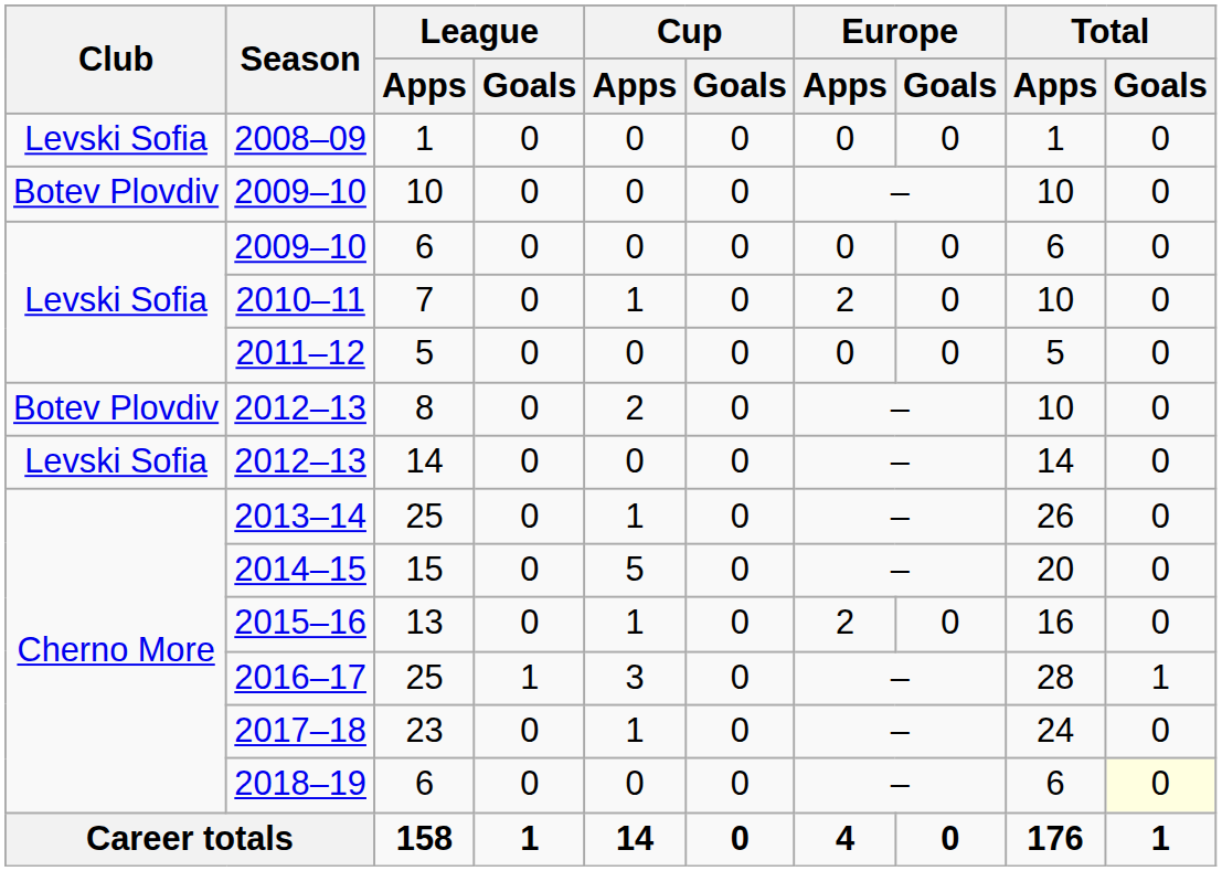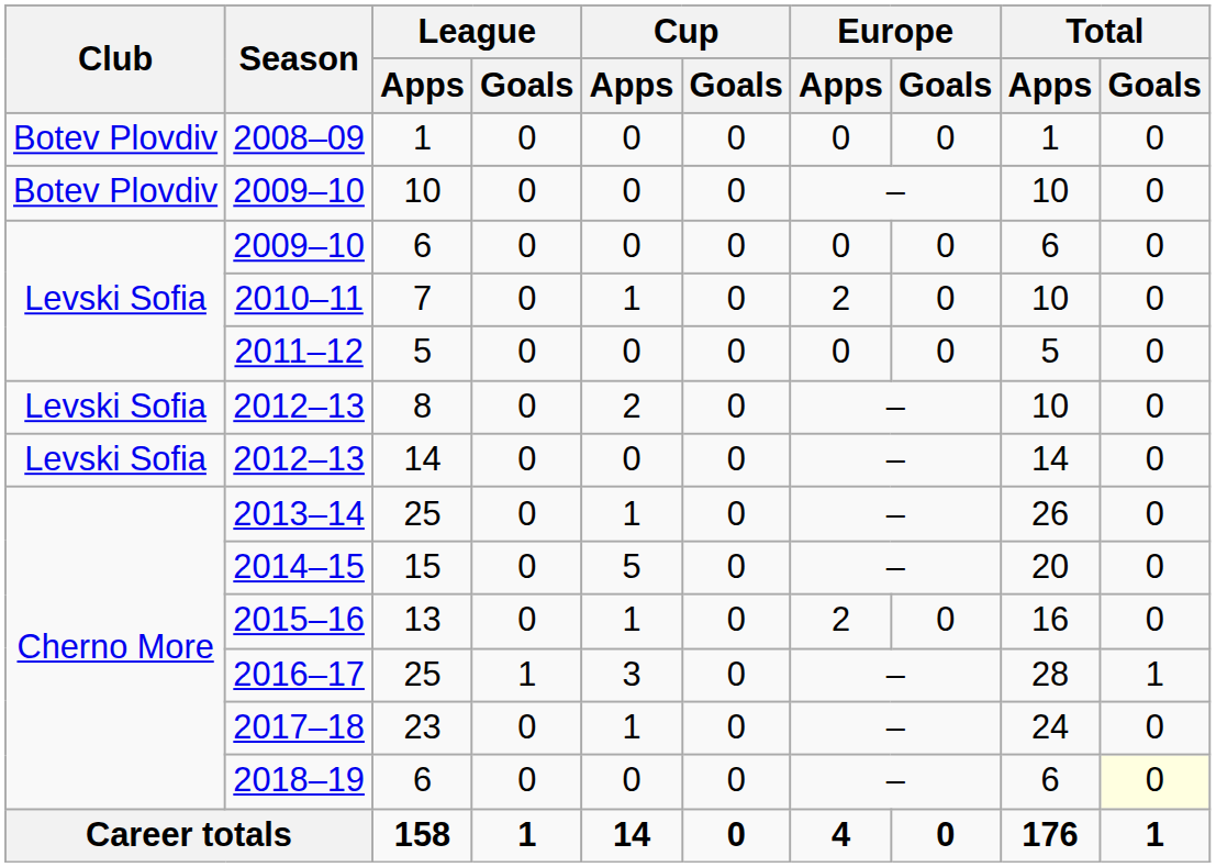 <table class="wikitable" style="text-align: center;">
 <tr>
 <th rowspan="2">Club</th>
 <th rowspan="2">Season</th>
 <th colspan="2">League</th>
 <th colspan="2">Cup</th>
 <th colspan="2">Europe</th>
 <th colspan="2">Total</th>
 </tr>
 <tr>
 <th>Apps</th>
 <th>Goals</th>
 <th>Apps</th>
 <th>Goals</th>
 <th>Apps</th>
 <th>Goals</th>
 <th>Apps</th>
 <th>Goals</th>
 </tr>
 <tr>
-<td rowspan="1" valign="center"><a href='#'>Levski Sofia</a></td>
+<td rowspan="1" valign="center"><a href='#'>Botev Plovdiv</a></td>
 <td><a href='#'>2008–09</a></td>
 <td>1</td>
 <td>0</td>
 <td>0</td>
 <td>0</td>
 <td>0</td>
 <td>0</td>
 <td>1</td>
 <td>0</td>
 </tr>
 <tr>
 <td rowspan="1" valign="center"><a href='#'>Botev Plovdiv</a></td>
 <td><a href='#'>2009–10</a></td>
 <td>10</td>
 <td>0</td>
 <td>0</td>
 <td>0</td>
 <td colspan="2">–</td>
 <td>10</td>
 <td>0</td>
 </tr>
 <tr>
 <td rowspan="3" valign="center"><a href='#'>Levski Sofia</a></td>
 <td><a href='#'>2009–10</a></td>
 <td>6</td>
 <td>0</td>
 <td>0</td>
 <td>0</td>
 <td>0</td>
 <td>0</td>
 <td>6</td>
 <td>0</td>
 </tr>
 <tr>
 <td><a href='#'>2010–11</a></td>
 <td>7</td>
 <td>0</td>
 <td>1</td>
 <td>0</td>
 <td>2</td>
 <td>0</td>
 <td>10</td>
 <td>0</td>
 </tr>
 <tr>
 <td><a href='#'>2011–12</a></td>
 <td>5</td>
 <td>0</td>
 <td>0</td>
 <td>0</td>
 <td>0</td>
 <td>0</td>
 <td>5</td>
 <td>0</td>
 </tr>
 <tr>
-<td rowspan="1" valign="center"><a href='#'>Botev Plovdiv</a></td>
+<td rowspan="1" valign="center"><a href='#'>Levski Sofia</a></td>
 <td><a href='#'>2012–13</a></td>
 <td>8</td>
 <td>0</td>
 <td>2</td>
 <td>0</td>
 <td colspan="2">–</td>
 <td>10</td>
 <td>0</td>
 </tr>
 <tr>
 <td rowspan="1" valign="center"><a href='#'>Levski Sofia</a></td>
 <td><a href='#'>2012–13</a></td>
 <td>14</td>
 <td>0</td>
 <td>0</td>
 <td>0</td>
 <td colspan="2">–</td>
 <td>14</td>
 <td>0</td>
 </tr>
 <tr>
 <td rowspan="6" valign="center"><a href='#'>Cherno More</a></td>
 <td><a href='#'>2013–14</a></td>
 <td>25</td>
 <td>0</td>
 <td>1</td>
 <td>0</td>
 <td colspan="2">–</td>
 <td>26</td>
 <td>0</td>
 </tr>
 <tr>
 <td><a href='#'>2014–15</a></td>
 <td>15</td>
 <td>0</td>
 <td>5</td>
 <td>0</td>
 <td colspan="2">–</td>
 <td>20</td>
 <td>0</td>
 </tr>
 <tr>
 <td><a href='#'>2015–16</a></td>
 <td>13</td>
 <td>0</td>
 <td>1</td>
 <td>0</td>
 <td>2</td>
 <td>0</td>
 <td>16</td>
 <td>0</td>
 </tr>
 <tr>
 <td><a href='#'>2016–17</a></td>
 <td>25</td>
 <td>1</td>
 <td>3</td>
 <td>0</td>
 <td colspan="2">–</td>
 <td>28</td>
 <td>1</td>
 </tr>
 <tr>
 <td><a href='#'>2017–18</a></td>
 <td>23</td>
 <td>0</td>
 <td>1</td>
 <td>0</td>
 <td colspan="2">–</td>
 <td>24</td>
 <td>0</td>
 </tr>
 <tr>
 <td><a href='#'>2018–19</a></td>
 <td>6</td>
 <td>0</td>
 <td>0</td>
 <td>0</td>
 <td colspan="2">–</td>
 <td>6</td>
 <td style="background: lightyellow;">0</td>
 </tr>
 <tr>
 <th colspan="2"><strong>Career totals</strong></th>
 <td><strong>158</strong></td>
 <td><strong>1</strong></td>
 <td><strong>14</strong></td>
 <td><strong>0</strong></td>
 <td><strong>4</strong></td>
 <td><strong>0</strong></td>
 <td><strong>176</strong></td>
 <td><strong>1</strong></td>
 </tr>
 </table>
